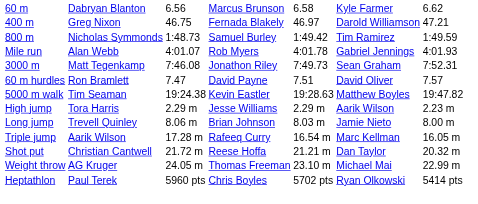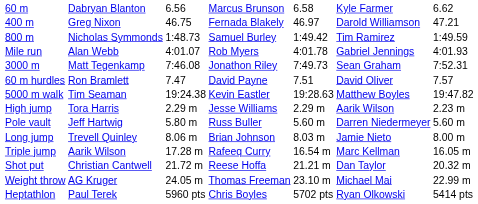 <table>
 <tr>
 <td><a href='#'>60 m</a></td>
 <td><a href='#'>Dabryan Blanton</a></td>
 <td>6.56</td>
 <td><a href='#'>Marcus Brunson</a></td>
 <td>6.58</td>
 <td><a href='#'>Kyle Farmer</a></td>
 <td>6.62</td>
 </tr>
 <tr>
 <td><a href='#'>400 m</a></td>
 <td><a href='#'>Greg Nixon</a></td>
 <td>46.75</td>
 <td><a href='#'>Fernada Blakely</a></td>
 <td>46.97</td>
 <td><a href='#'>Darold Williamson</a></td>
 <td>47.21</td>
 </tr>
 <tr>
 <td><a href='#'>800 m</a></td>
 <td><a href='#'>Nicholas Symmonds</a></td>
 <td>1:48.73</td>
 <td><a href='#'>Samuel Burley</a></td>
 <td>1:49.42</td>
 <td><a href='#'>Tim Ramirez</a></td>
 <td>1:49.59</td>
 </tr>
 <tr>
 <td><a href='#'>Mile run</a></td>
 <td><a href='#'>Alan Webb</a></td>
 <td>4:01.07</td>
 <td><a href='#'>Rob Myers</a></td>
 <td>4:01.78</td>
 <td><a href='#'>Gabriel Jennings</a></td>
 <td>4:01.93</td>
 </tr>
 <tr>
 <td><a href='#'>3000 m</a></td>
 <td><a href='#'>Matt Tegenkamp</a></td>
 <td>7:46.08</td>
 <td><a href='#'>Jonathon Riley</a></td>
 <td>7:49.73</td>
 <td><a href='#'>Sean Graham</a></td>
 <td>7:52.31</td>
 </tr>
 <tr>
 <td><a href='#'>60 m hurdles</a></td>
 <td><a href='#'>Ron Bramlett</a></td>
 <td>7.47</td>
 <td><a href='#'>David Payne</a></td>
 <td>7.51</td>
 <td><a href='#'>David Oliver</a></td>
 <td>7.57</td>
 </tr>
 <tr>
 <td><a href='#'>5000 m walk</a></td>
 <td><a href='#'>Tim Seaman</a></td>
 <td>19:24.38</td>
 <td><a href='#'>Kevin Eastler</a></td>
 <td>19:28.63</td>
 <td><a href='#'>Matthew Boyles</a></td>
 <td>19:47.82</td>
 </tr>
 <tr>
 <td><a href='#'>High jump</a></td>
 <td><a href='#'>Tora Harris</a></td>
 <td>2.29 m</td>
 <td><a href='#'>Jesse Williams</a></td>
 <td>2.29 m</td>
 <td><a href='#'>Aarik Wilson</a></td>
 <td>2.23 m</td>
 </tr>
 <tr>
+<td><a href='#'>Pole vault</a></td>
+<td><a href='#'>Jeff Hartwig</a></td>
+<td>5.80 m</td>
+<td><a href='#'>Russ Buller</a></td>
+<td>5.60 m</td>
+<td><a href='#'>Darren Niedermeyer</a></td>
+<td>5.60 m</td>
+</tr>
+<tr>
 <td><a href='#'>Long jump</a></td>
 <td><a href='#'>Trevell Quinley</a></td>
 <td>8.06 m</td>
 <td><a href='#'>Brian Johnson</a></td>
 <td>8.03 m</td>
 <td><a href='#'>Jamie Nieto</a></td>
 <td>8.00 m</td>
 </tr>
 <tr>
 <td><a href='#'>Triple jump</a></td>
 <td><a href='#'>Aarik Wilson</a></td>
 <td>17.28 m</td>
 <td><a href='#'>Rafeeq Curry</a></td>
 <td>16.54 m</td>
 <td><a href='#'>Marc Kellman</a></td>
 <td>16.05 m</td>
 </tr>
 <tr>
 <td><a href='#'>Shot put</a></td>
 <td><a href='#'>Christian Cantwell</a></td>
 <td>21.72 m</td>
 <td><a href='#'>Reese Hoffa</a></td>
 <td>21.21 m</td>
 <td><a href='#'>Dan Taylor</a></td>
 <td>20.32 m</td>
 </tr>
 <tr>
 <td><a href='#'>Weight throw</a></td>
 <td><a href='#'>AG Kruger</a></td>
 <td>24.05 m</td>
 <td><a href='#'>Thomas Freeman</a></td>
 <td>23.10 m</td>
 <td><a href='#'>Michael Mai</a></td>
 <td>22.99 m</td>
 </tr>
 <tr>
 <td><a href='#'>Heptathlon</a></td>
 <td><a href='#'>Paul Terek</a></td>
 <td>5960 pts</td>
 <td><a href='#'>Chris Boyles</a></td>
 <td>5702 pts</td>
 <td><a href='#'>Ryan Olkowski</a></td>
 <td>5414 pts</td>
 </tr>
 </table>
